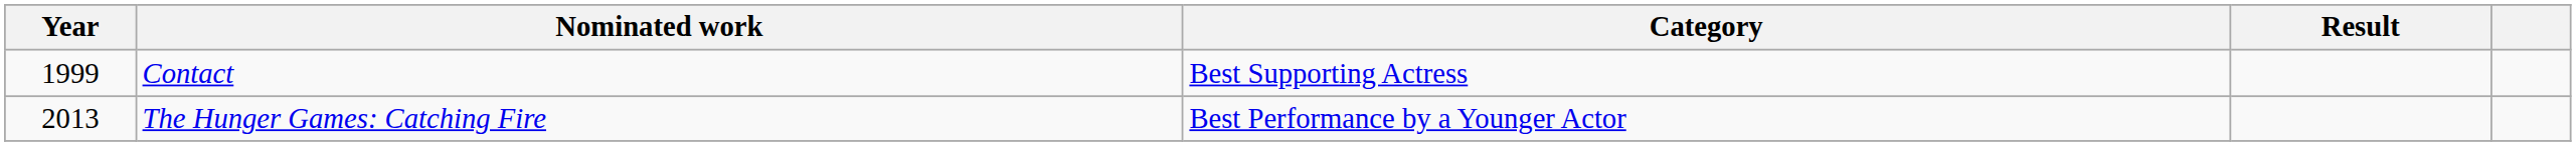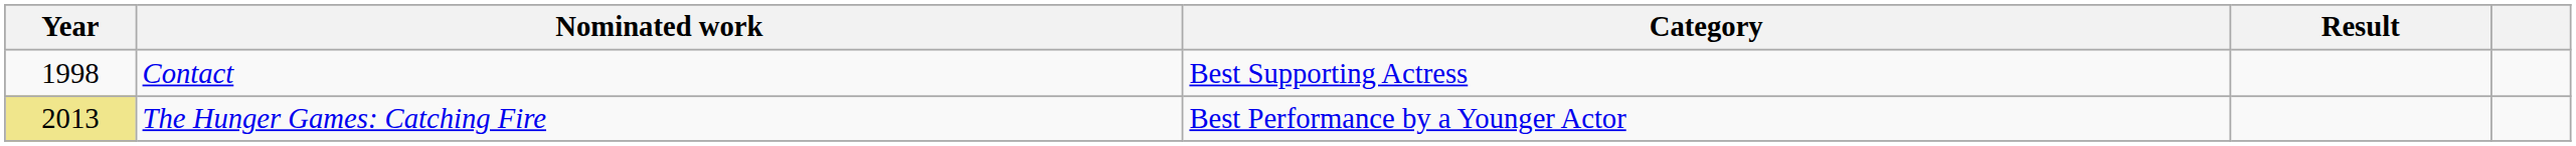 <table class="wikitable" style="width:90%;">
 <tr>
 <th width=5%>Year</th>
 <th style="width:40%;">Nominated work</th>
 <th style="width:40%;">Category</th>
 <th style="width:10%;">Result</th>
 <th width=3%></th>
 </tr>
 <tr>
-<td style="text-align:center;">1999</td>
+<td style="text-align:center;">1998</td>
 <td><em><a href='#'>Contact</a></em></td>
 <td><a href='#'>Best Supporting Actress</a></td>
 <td></td>
 <td style="text-align:center;"></td>
 </tr>
 <tr>
-<td style="text-align:center;">2013</td>
+<td style="background: khaki; text-align:center;">2013</td>
 <td><em><a href='#'>The Hunger Games: Catching Fire</a></em></td>
 <td><a href='#'>Best Performance by a Younger Actor</a></td>
 <td></td>
 <td style="text-align:center;"></td>
 </tr>
 </table>
